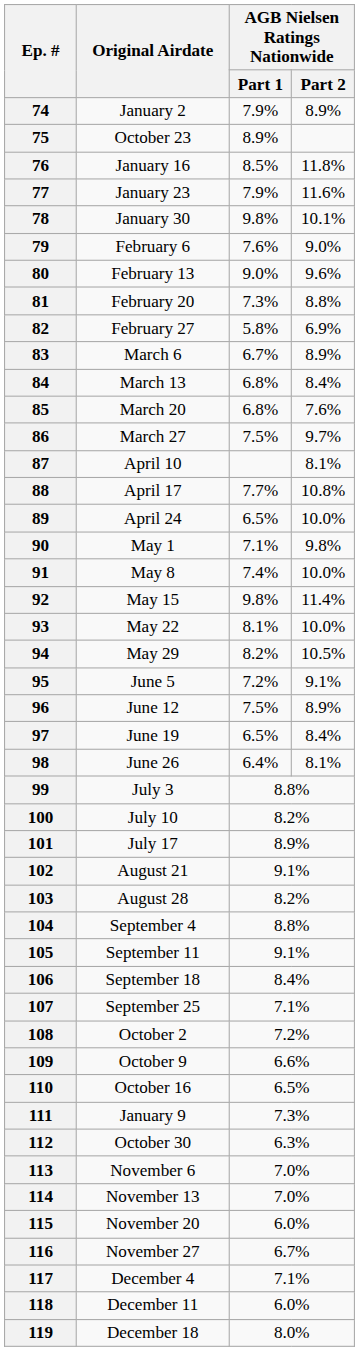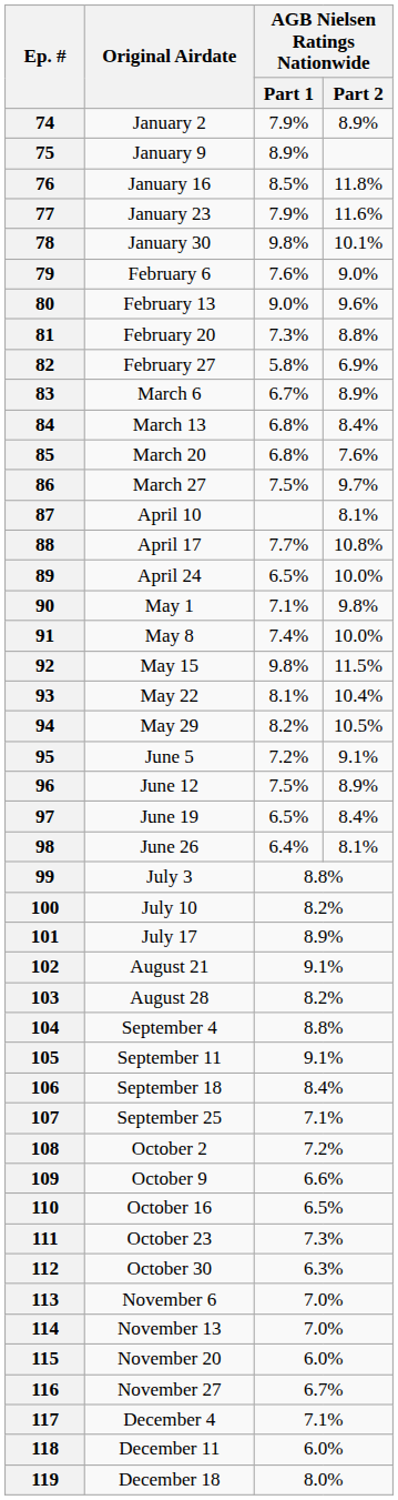 <table class="wikitable" style="text-align:center">
 <tr>
 <th rowspan=2 style=width:60px>Ep. #</th>
 <th rowspan=2 style=width:135px>Original Airdate</th>
 <th colspan=2 width=110>AGB Nielsen Ratings Nationwide</th>
 </tr>
 <tr>
 <th>Part 1</th>
 <th>Part 2</th>
 </tr>
 <tr>
 <th>74</th>
 <td>January 2</td>
 <td>7.9%</td>
 <td>8.9%</td>
 </tr>
 <tr>
 <th>75</th>
-<td>October 23</td>
+<td>January 9</td>
 <td>8.9%</td>
 <td></td>
 </tr>
 <tr>
 <th>76</th>
 <td>January 16</td>
 <td>8.5%</td>
 <td>11.8%</td>
 </tr>
 <tr>
 <th>77</th>
 <td>January 23</td>
 <td>7.9%</td>
 <td>11.6%</td>
 </tr>
 <tr>
 <th>78</th>
 <td>January 30</td>
 <td>9.8%</td>
 <td>10.1%</td>
 </tr>
 <tr>
 <th>79</th>
 <td>February 6</td>
 <td>7.6%</td>
 <td>9.0%</td>
 </tr>
 <tr>
 <th>80</th>
 <td>February 13</td>
 <td>9.0%</td>
 <td>9.6%</td>
 </tr>
 <tr>
 <th>81</th>
 <td>February 20</td>
 <td>7.3%</td>
 <td>8.8%</td>
 </tr>
 <tr>
 <th>82</th>
 <td>February 27</td>
 <td>5.8%</td>
 <td>6.9%</td>
 </tr>
 <tr>
 <th>83</th>
 <td>March 6</td>
 <td>6.7%</td>
 <td>8.9%</td>
 </tr>
 <tr>
 <th>84</th>
 <td>March 13</td>
 <td>6.8%</td>
 <td>8.4%</td>
 </tr>
 <tr>
 <th>85</th>
 <td>March 20</td>
 <td>6.8%</td>
 <td>7.6%</td>
 </tr>
 <tr>
 <th>86</th>
 <td>March 27</td>
 <td>7.5%</td>
 <td>9.7%</td>
 </tr>
 <tr>
 <th>87</th>
 <td>April 10</td>
 <td></td>
 <td>8.1%</td>
 </tr>
 <tr>
 <th>88</th>
 <td>April 17</td>
 <td>7.7%</td>
 <td>10.8%</td>
 </tr>
 <tr>
 <th>89</th>
 <td>April 24</td>
 <td>6.5%</td>
 <td>10.0%</td>
 </tr>
 <tr>
 <th>90</th>
 <td>May 1</td>
 <td>7.1%</td>
 <td>9.8%</td>
 </tr>
 <tr>
 <th>91</th>
 <td>May 8</td>
 <td>7.4%</td>
 <td>10.0%</td>
 </tr>
 <tr>
 <th>92</th>
 <td>May 15</td>
 <td>9.8%</td>
-<td>11.4%</td>
+<td>11.5%</td>
 </tr>
 <tr>
 <th>93</th>
 <td>May 22</td>
 <td>8.1%</td>
-<td>10.0%</td>
+<td>10.4%</td>
 </tr>
 <tr>
 <th>94</th>
 <td>May 29</td>
 <td>8.2%</td>
 <td>10.5%</td>
 </tr>
 <tr>
 <th>95</th>
 <td>June 5</td>
 <td>7.2%</td>
 <td>9.1%</td>
 </tr>
 <tr>
 <th>96</th>
 <td>June 12</td>
 <td>7.5%</td>
 <td>8.9%</td>
 </tr>
 <tr>
 <th>97</th>
 <td>June 19</td>
 <td>6.5%</td>
 <td>8.4%</td>
 </tr>
 <tr>
 <th>98</th>
 <td>June 26</td>
 <td>6.4%</td>
 <td>8.1%</td>
 </tr>
 <tr>
 <th>99</th>
 <td>July 3</td>
 <td colspan="2">8.8%</td>
 </tr>
 <tr>
 <th>100</th>
 <td>July 10</td>
 <td colspan="2">8.2%</td>
 </tr>
 <tr>
 <th>101</th>
 <td>July 17</td>
 <td colspan="2">8.9%</td>
 </tr>
 <tr>
 <th>102</th>
 <td>August 21</td>
 <td colspan="2">9.1%</td>
 </tr>
 <tr>
 <th>103</th>
 <td>August 28</td>
 <td colspan="2">8.2%</td>
 </tr>
 <tr>
 <th>104</th>
 <td>September 4</td>
 <td colspan="2">8.8%</td>
 </tr>
 <tr>
 <th>105</th>
 <td>September 11</td>
 <td colspan="2">9.1%</td>
 </tr>
 <tr>
 <th>106</th>
 <td>September 18</td>
 <td colspan="2">8.4%</td>
 </tr>
 <tr>
 <th>107</th>
 <td>September 25</td>
 <td colspan="2">7.1%</td>
 </tr>
 <tr>
 <th>108</th>
 <td>October 2</td>
 <td colspan="2">7.2%</td>
 </tr>
 <tr>
 <th>109</th>
 <td>October 9</td>
 <td colspan="2">6.6%</td>
 </tr>
 <tr>
 <th>110</th>
 <td>October 16</td>
 <td colspan="2">6.5%</td>
 </tr>
 <tr>
 <th>111</th>
-<td>January 9</td>
+<td>October 23</td>
 <td colspan="2">7.3%</td>
 </tr>
 <tr>
 <th>112</th>
 <td>October 30</td>
 <td colspan="2">6.3%</td>
 </tr>
 <tr>
 <th>113</th>
 <td>November 6</td>
 <td colspan="2">7.0%</td>
 </tr>
 <tr>
 <th>114</th>
 <td>November 13</td>
 <td colspan="2">7.0%</td>
 </tr>
 <tr>
 <th>115</th>
 <td>November 20</td>
 <td colspan="2">6.0%</td>
 </tr>
 <tr>
 <th>116</th>
 <td>November 27</td>
 <td colspan="2">6.7%</td>
 </tr>
 <tr>
 <th>117</th>
 <td>December 4</td>
 <td colspan="2">7.1%</td>
 </tr>
 <tr>
 <th>118</th>
 <td>December 11</td>
 <td colspan="2">6.0%</td>
 </tr>
 <tr>
 <th>119</th>
 <td>December 18</td>
 <td colspan="2">8.0%</td>
 </tr>
 </table>
